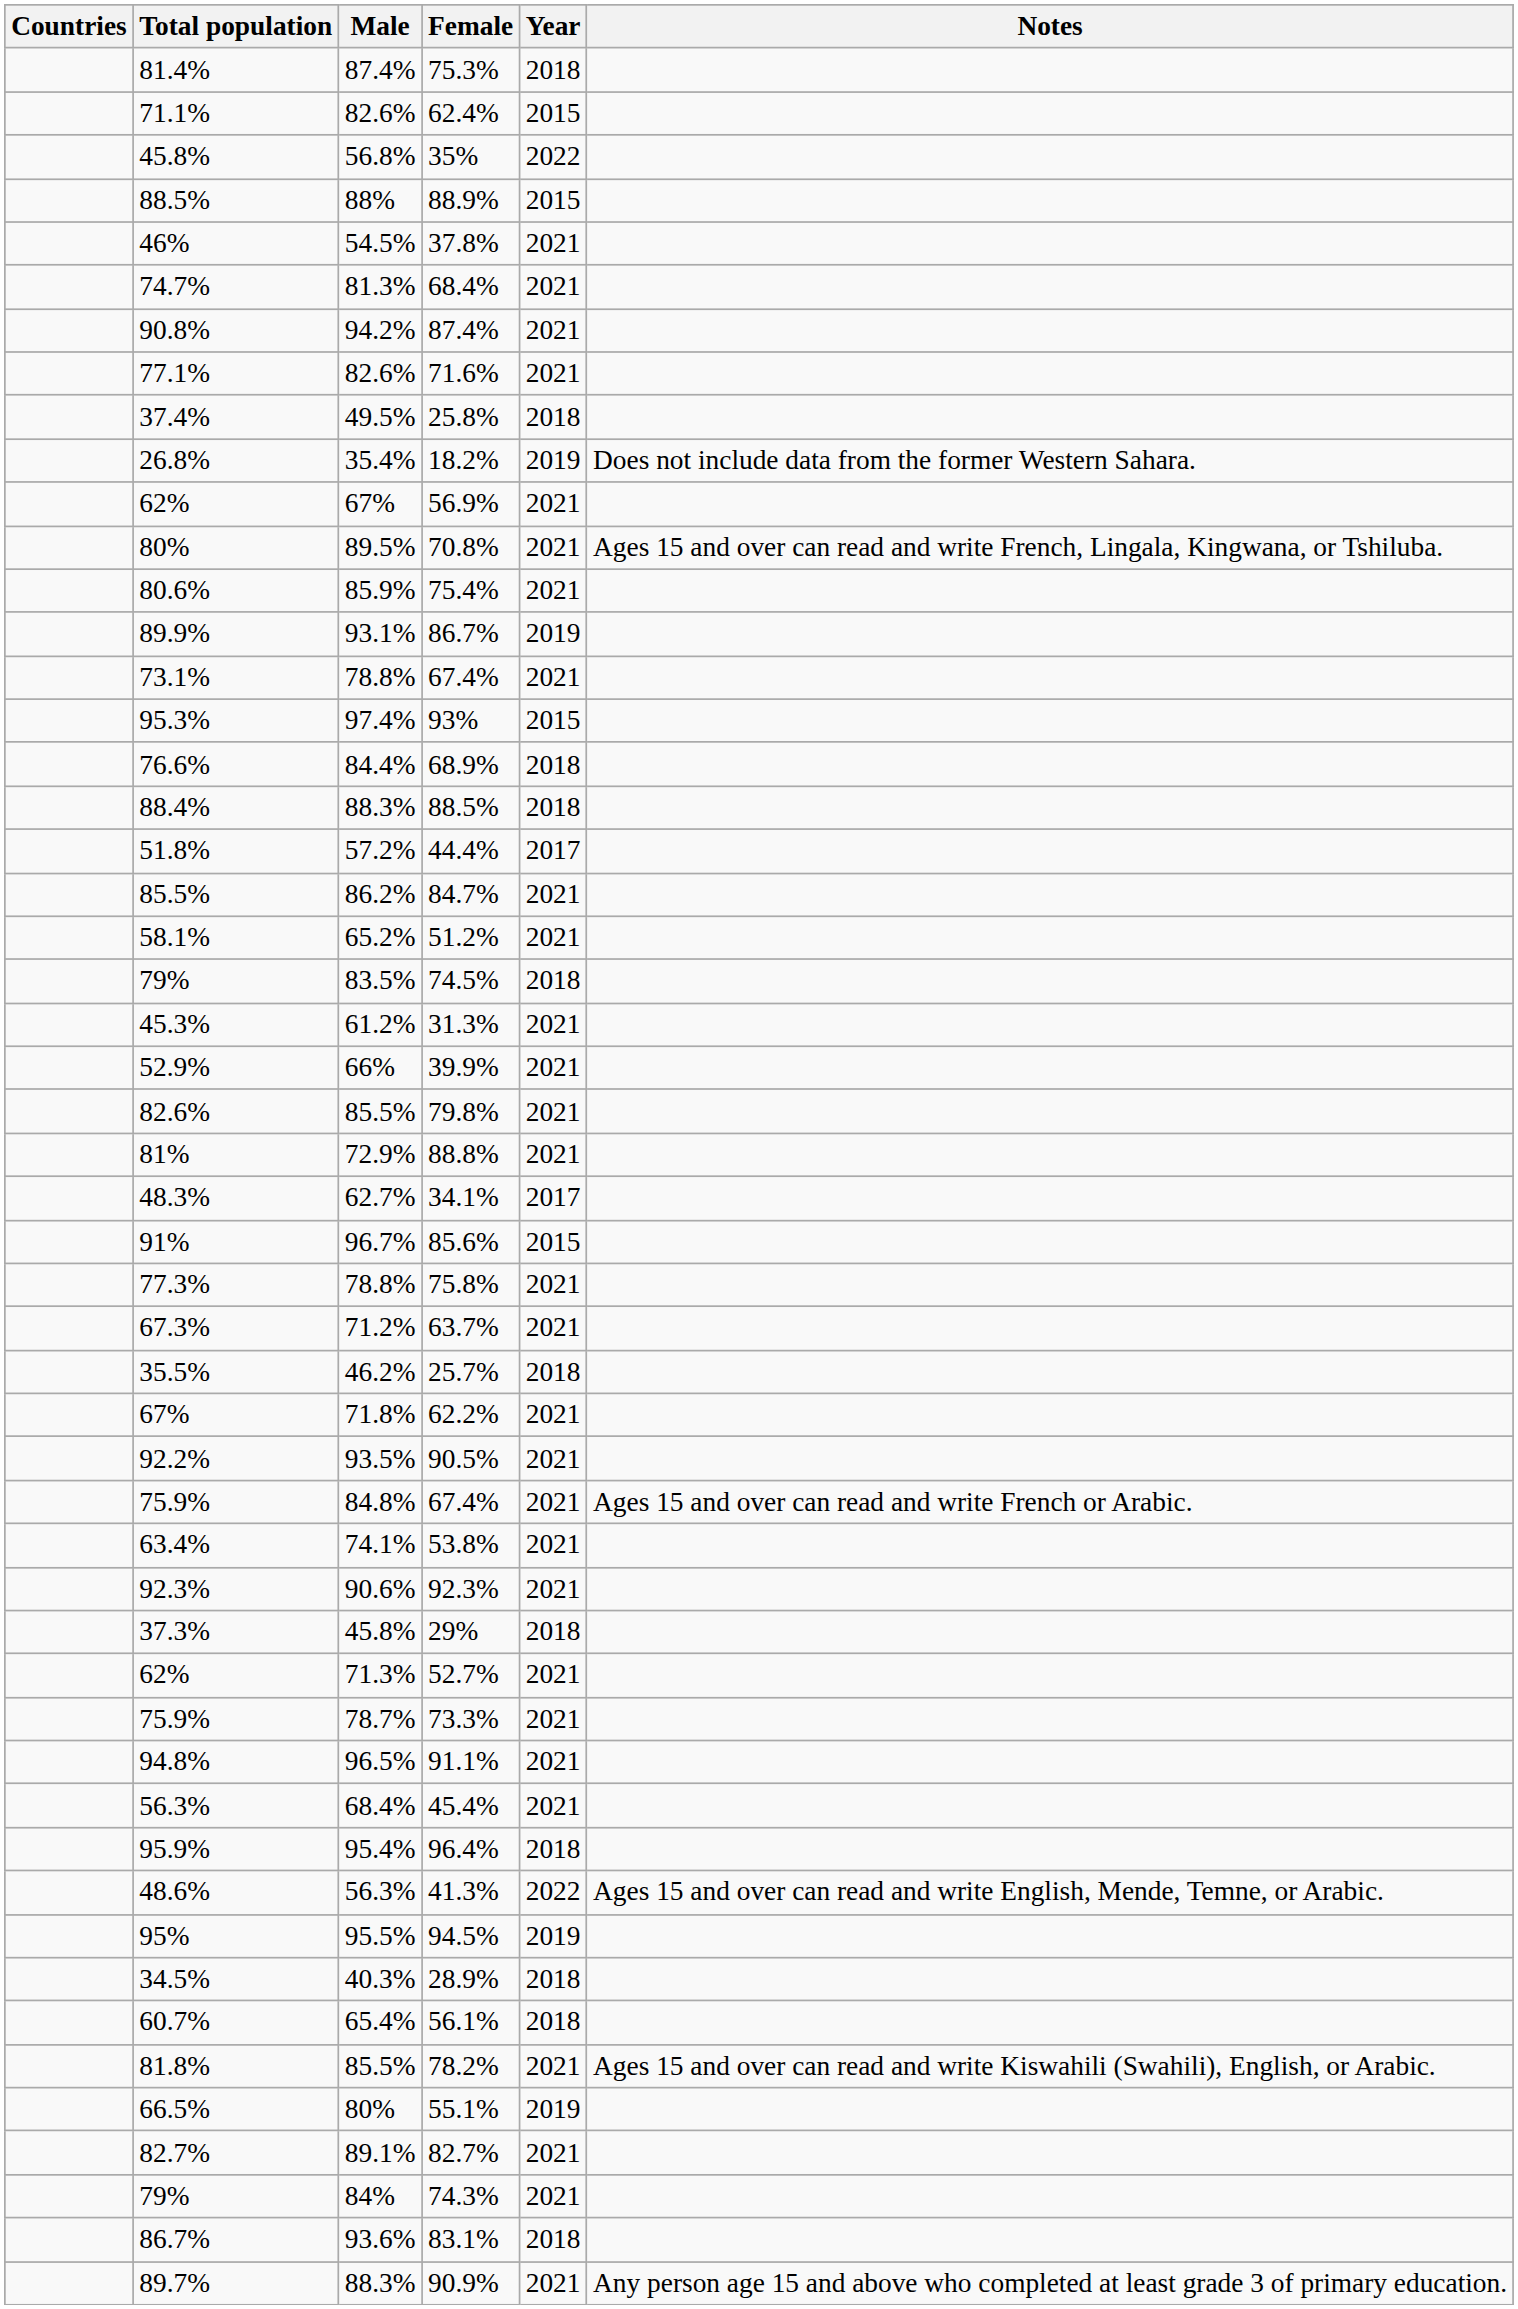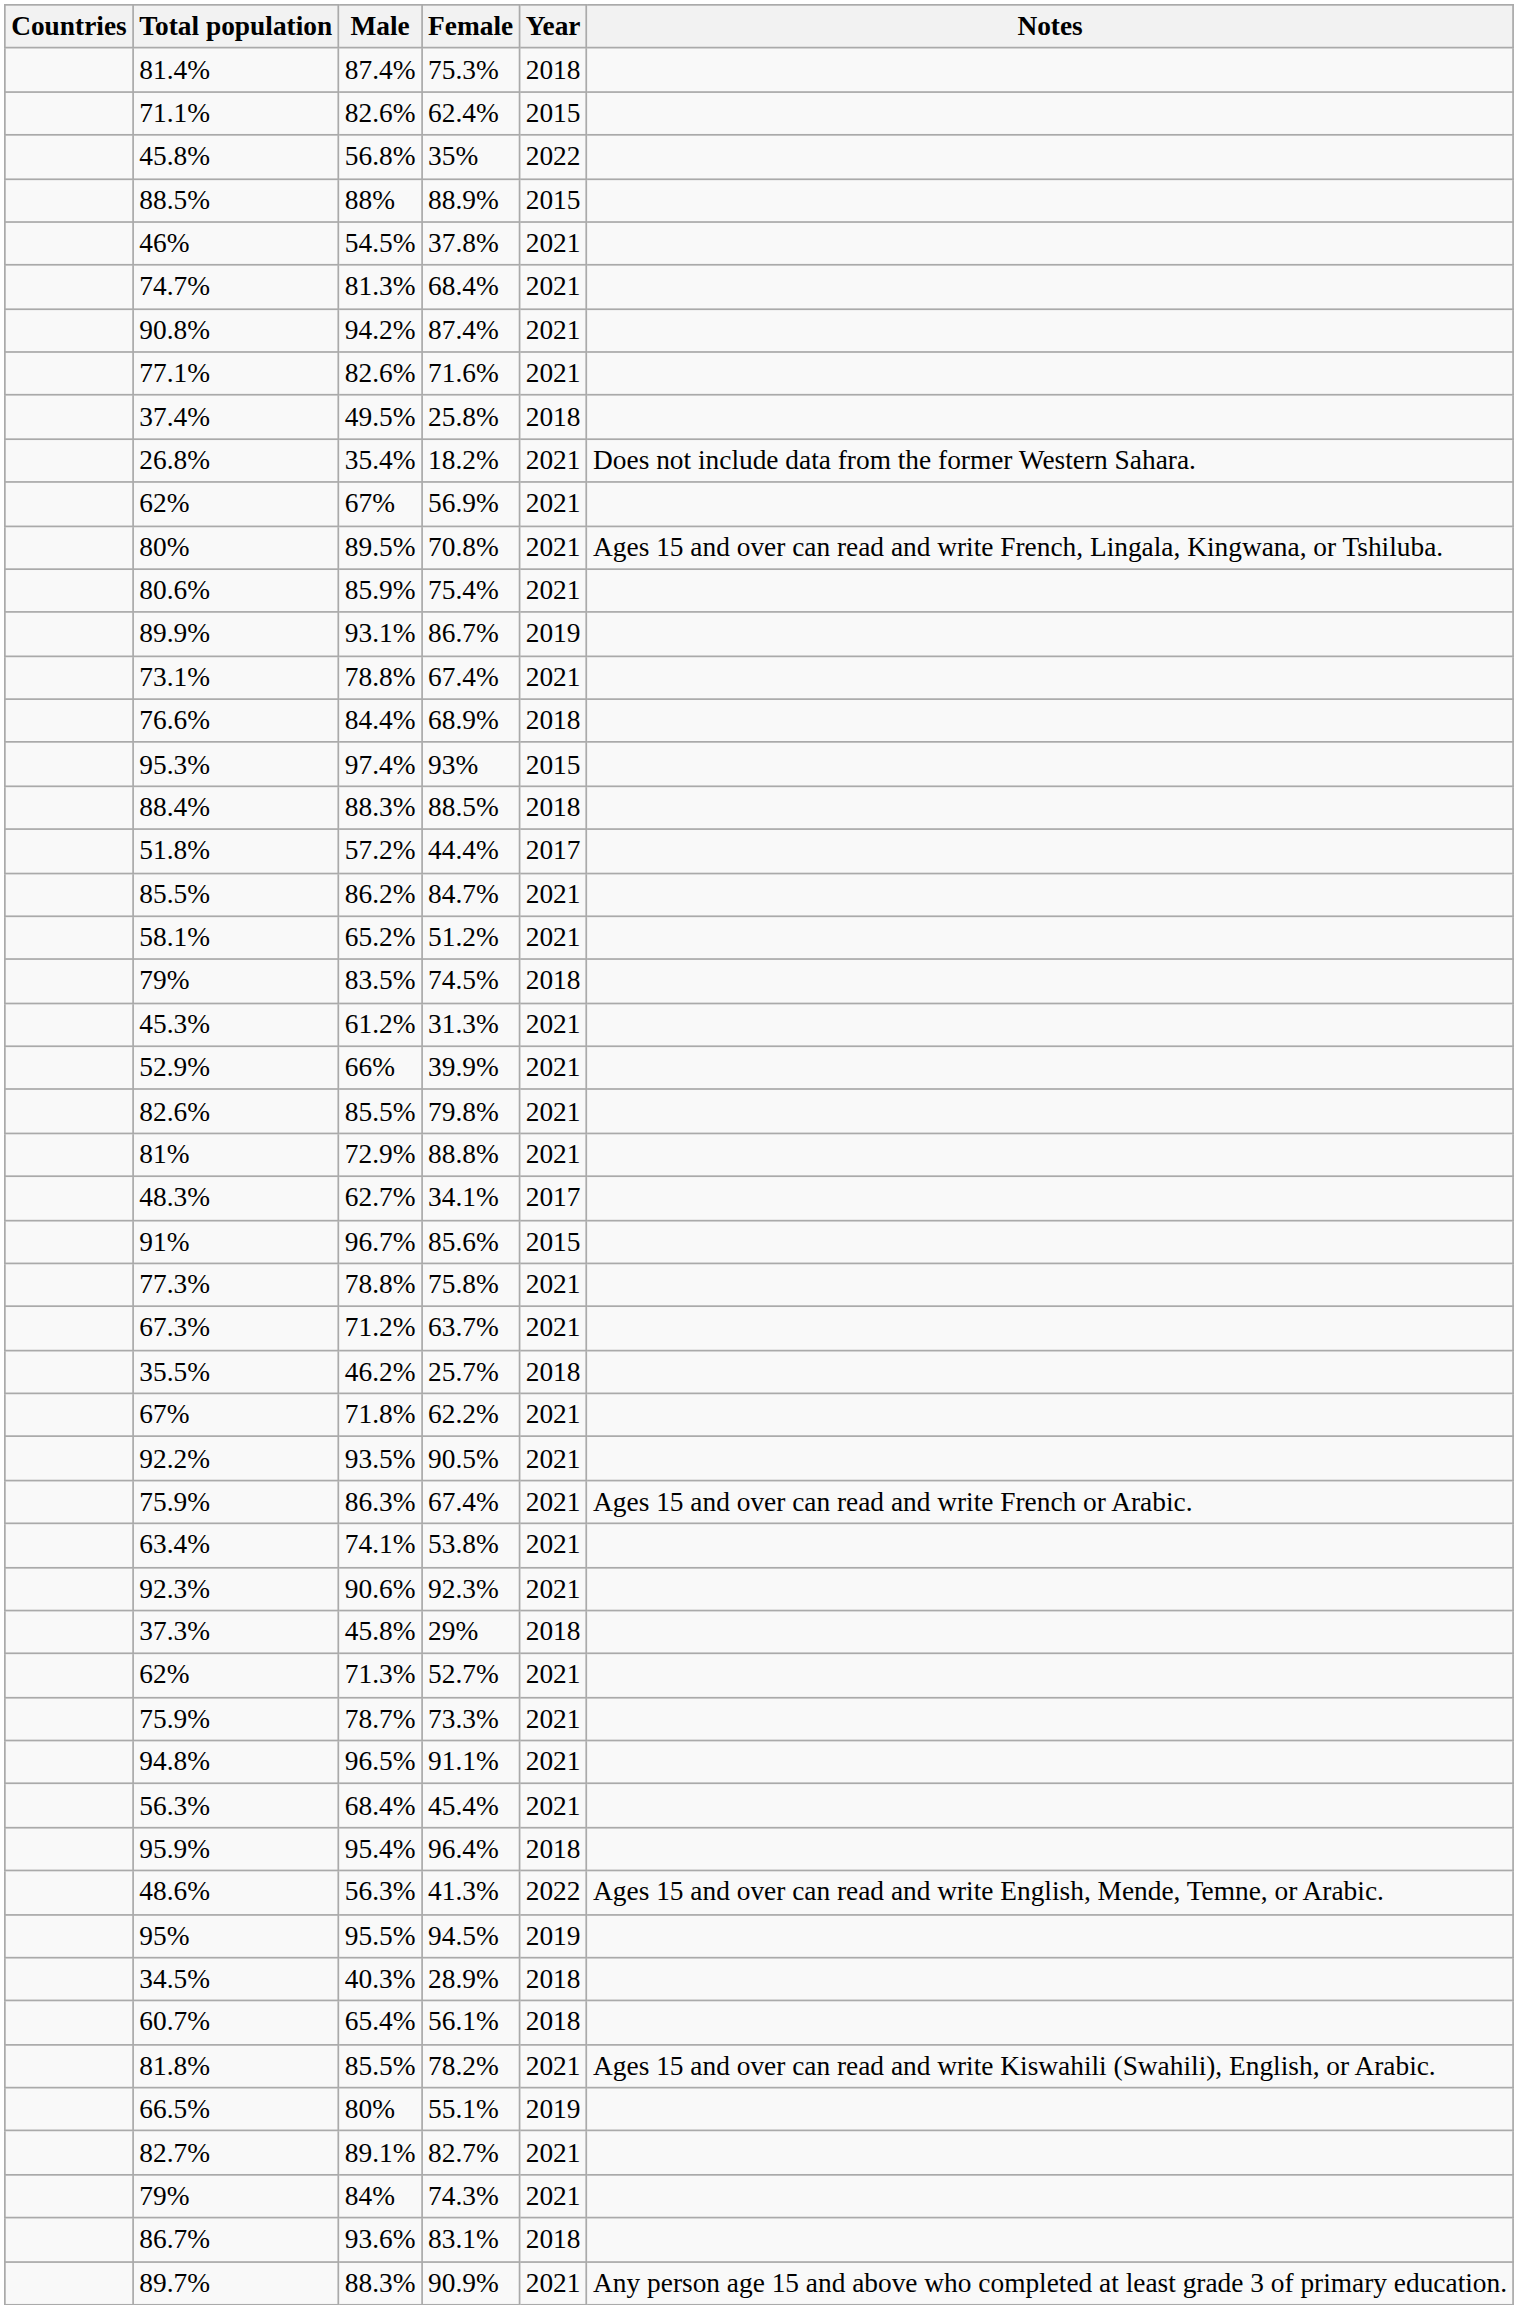 <table class="wikitable sortable">
 <tr>
 <th>Countries</th>
 <th>Total population</th>
 <th>Male</th>
 <th>Female</th>
 <th>Year</th>
 <th>Notes</th>
 </tr>
 <tr>
 <td align=left></td>
 <td>81.4%</td>
 <td>87.4%</td>
 <td>75.3%</td>
 <td>2018</td>
 <td></td>
 </tr>
 <tr>
 <td align=left></td>
 <td>71.1%</td>
 <td>82.6%</td>
 <td>62.4%</td>
 <td>2015</td>
 <td></td>
 </tr>
 <tr>
 <td align=left></td>
 <td>45.8%</td>
 <td>56.8%</td>
 <td>35%</td>
 <td>2022</td>
 <td></td>
 </tr>
 <tr>
 <td align=left></td>
 <td>88.5%</td>
 <td>88%</td>
 <td>88.9%</td>
 <td>2015</td>
 <td></td>
 </tr>
 <tr>
 <td align=left></td>
 <td>46%</td>
 <td>54.5%</td>
 <td>37.8%</td>
 <td>2021</td>
 <td></td>
 </tr>
 <tr>
 <td align=left></td>
 <td>74.7%</td>
 <td>81.3%</td>
 <td>68.4%</td>
 <td>2021</td>
 <td></td>
 </tr>
 <tr>
 <td align=left></td>
 <td>90.8%</td>
 <td>94.2%</td>
 <td>87.4%</td>
 <td>2021</td>
 <td></td>
 </tr>
 <tr>
 <td align=left></td>
 <td>77.1%</td>
 <td>82.6%</td>
 <td>71.6%</td>
 <td>2021</td>
 <td></td>
 </tr>
 <tr>
 <td align=left></td>
 <td>37.4%</td>
 <td>49.5%</td>
 <td>25.8%</td>
 <td>2018</td>
 <td></td>
 </tr>
 <tr>
 <td align=left></td>
 <td>26.8%</td>
 <td>35.4%</td>
 <td>18.2%</td>
-<td>2019</td>
+<td>2021</td>
 <td>Does not include data from the former Western Sahara.</td>
 </tr>
 <tr>
 <td align=left></td>
 <td>62%</td>
 <td>67%</td>
 <td>56.9%</td>
 <td>2021</td>
 <td></td>
 </tr>
 <tr>
 <td align=left></td>
 <td>80%</td>
 <td>89.5%</td>
 <td>70.8%</td>
 <td>2021</td>
 <td>Ages 15 and over can read and write French, Lingala, Kingwana, or Tshiluba.</td>
 </tr>
 <tr>
 <td align=left></td>
 <td>80.6%</td>
 <td>85.9%</td>
 <td>75.4%</td>
 <td>2021</td>
 <td></td>
 </tr>
 <tr>
 <td align=left></td>
 <td>89.9%</td>
 <td>93.1%</td>
 <td>86.7%</td>
 <td>2019</td>
 <td></td>
 </tr>
 <tr>
 <td align=left></td>
 <td>73.1%</td>
 <td>78.8%</td>
 <td>67.4%</td>
 <td>2021</td>
 <td></td>
 </tr>
 <tr>
 <td align=left></td>
+<td>76.6%</td>
+<td>84.4%</td>
+<td>68.9%</td>
+<td>2018</td>
+<td></td>
+</tr>
+<tr>
+<td align=left></td>
 <td>95.3%</td>
 <td>97.4%</td>
 <td>93%</td>
 <td>2015</td>
-<td></td>
-</tr>
-<tr>
-<td align=left></td>
-<td>76.6%</td>
-<td>84.4%</td>
-<td>68.9%</td>
-<td>2018</td>
 <td></td>
 </tr>
 <tr>
 <td align=left></td>
 <td>88.4%</td>
 <td>88.3%</td>
 <td>88.5%</td>
 <td>2018</td>
 <td></td>
 </tr>
 <tr>
 <td align=left></td>
 <td>51.8%</td>
 <td>57.2%</td>
 <td>44.4%</td>
 <td>2017</td>
 <td></td>
 </tr>
 <tr>
 <td align=left></td>
 <td>85.5%</td>
 <td>86.2%</td>
 <td>84.7%</td>
 <td>2021</td>
 <td></td>
 </tr>
 <tr>
 <td align=left></td>
 <td>58.1%</td>
 <td>65.2%</td>
 <td>51.2%</td>
 <td>2021</td>
 <td></td>
 </tr>
 <tr>
 <td align=left></td>
 <td>79%</td>
 <td>83.5%</td>
 <td>74.5%</td>
 <td>2018</td>
 <td></td>
 </tr>
 <tr>
 <td align=left></td>
 <td>45.3%</td>
 <td>61.2%</td>
 <td>31.3%</td>
 <td>2021</td>
 <td></td>
 </tr>
 <tr>
 <td align=left></td>
 <td>52.9%</td>
 <td>66%</td>
 <td>39.9%</td>
 <td>2021</td>
 <td></td>
 </tr>
 <tr>
 <td align=left></td>
 <td>82.6%</td>
 <td>85.5%</td>
 <td>79.8%</td>
 <td>2021</td>
 <td></td>
 </tr>
 <tr>
 <td align=left></td>
 <td>81%</td>
 <td>72.9%</td>
 <td>88.8%</td>
 <td>2021</td>
 <td></td>
 </tr>
 <tr>
 <td align=left></td>
 <td>48.3%</td>
 <td>62.7%</td>
 <td>34.1%</td>
 <td>2017</td>
 <td></td>
 </tr>
 <tr>
 <td align=left></td>
 <td>91%</td>
 <td>96.7%</td>
 <td>85.6%</td>
 <td>2015</td>
 <td></td>
 </tr>
 <tr>
 <td align=left></td>
 <td>77.3%</td>
 <td>78.8%</td>
 <td>75.8%</td>
 <td>2021</td>
 <td></td>
 </tr>
 <tr>
 <td align=left></td>
 <td>67.3%</td>
 <td>71.2%</td>
 <td>63.7%</td>
 <td>2021</td>
 <td></td>
 </tr>
 <tr>
 <td align=left></td>
 <td>35.5%</td>
 <td>46.2%</td>
 <td>25.7%</td>
 <td>2018</td>
 <td></td>
 </tr>
 <tr>
 <td align=left></td>
 <td>67%</td>
 <td>71.8%</td>
 <td>62.2%</td>
 <td>2021</td>
 <td></td>
 </tr>
 <tr>
 <td align=left></td>
 <td>92.2%</td>
 <td>93.5%</td>
 <td>90.5%</td>
 <td>2021</td>
 <td></td>
 </tr>
 <tr>
 <td align=left></td>
 <td>75.9%</td>
-<td>84.8%</td>
+<td>86.3%</td>
 <td>67.4%</td>
 <td>2021</td>
 <td>Ages 15 and over can read and write French or Arabic.</td>
 </tr>
 <tr>
 <td align=left></td>
 <td>63.4%</td>
 <td>74.1%</td>
 <td>53.8%</td>
 <td>2021</td>
 <td></td>
 </tr>
 <tr>
 <td align=left></td>
 <td>92.3%</td>
 <td>90.6%</td>
 <td>92.3%</td>
 <td>2021</td>
 <td></td>
 </tr>
 <tr>
 <td align=left></td>
 <td>37.3%</td>
 <td>45.8%</td>
 <td>29%</td>
 <td>2018</td>
 <td></td>
 </tr>
 <tr>
 <td align=left></td>
 <td>62%</td>
 <td>71.3%</td>
 <td>52.7%</td>
 <td>2021</td>
 <td></td>
 </tr>
 <tr>
 <td align=left></td>
 <td>75.9%</td>
 <td>78.7%</td>
 <td>73.3%</td>
 <td>2021</td>
 <td></td>
 </tr>
 <tr>
 <td align=left></td>
 <td>94.8%</td>
 <td>96.5%</td>
 <td>91.1%</td>
 <td>2021</td>
 <td></td>
 </tr>
 <tr>
 <td align=left></td>
 <td>56.3%</td>
 <td>68.4%</td>
 <td>45.4%</td>
 <td>2021</td>
 <td></td>
 </tr>
 <tr>
 <td align=left></td>
 <td>95.9%</td>
 <td>95.4%</td>
 <td>96.4%</td>
 <td>2018</td>
 <td></td>
 </tr>
 <tr>
 <td align=left></td>
 <td>48.6%</td>
 <td>56.3%</td>
 <td>41.3%</td>
 <td>2022</td>
 <td>Ages 15 and over can read and write English, Mende, Temne, or Arabic.</td>
 </tr>
 <tr>
 <td align=left></td>
 <td>95%</td>
 <td>95.5%</td>
 <td>94.5%</td>
 <td>2019</td>
 <td></td>
 </tr>
 <tr>
 <td align=left></td>
 <td>34.5%</td>
 <td>40.3%</td>
 <td>28.9%</td>
 <td>2018</td>
 <td></td>
 </tr>
 <tr>
 <td align=left></td>
 <td>60.7%</td>
 <td>65.4%</td>
 <td>56.1%</td>
 <td>2018</td>
 <td></td>
 </tr>
 <tr>
 <td align=left></td>
 <td>81.8%</td>
 <td>85.5%</td>
 <td>78.2%</td>
 <td>2021</td>
 <td>Ages 15 and over can read and write Kiswahili (Swahili), English, or Arabic.</td>
 </tr>
 <tr>
 <td align=left></td>
 <td>66.5%</td>
 <td>80%</td>
 <td>55.1%</td>
 <td>2019</td>
 <td></td>
 </tr>
 <tr>
 <td align=left></td>
 <td>82.7%</td>
 <td>89.1%</td>
 <td>82.7%</td>
 <td>2021</td>
 <td></td>
 </tr>
 <tr>
 <td align=left></td>
 <td>79%</td>
 <td>84%</td>
 <td>74.3%</td>
 <td>2021</td>
 <td></td>
 </tr>
 <tr>
 <td align=left></td>
 <td>86.7%</td>
 <td>93.6%</td>
 <td>83.1%</td>
 <td>2018</td>
 <td></td>
 </tr>
 <tr>
 <td align=left></td>
 <td>89.7%</td>
 <td>88.3%</td>
 <td>90.9%</td>
 <td>2021</td>
 <td>Any person age 15 and above who completed at least grade 3 of primary education.</td>
 </tr>
 </table>
